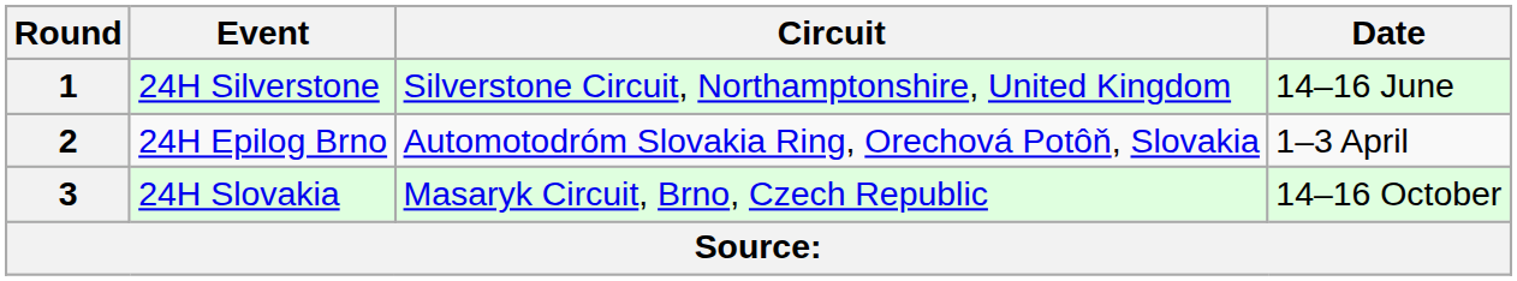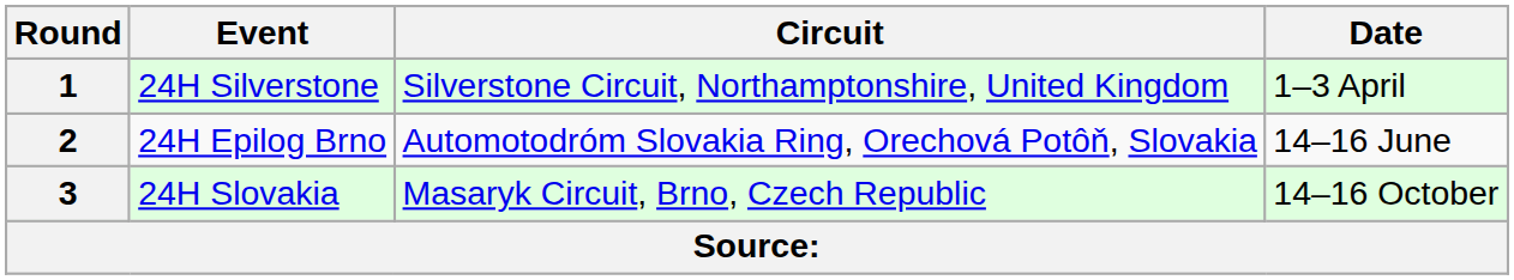 <table class="wikitable" style="font-size: 85%;">
 <tr>
 <th>Round</th>
 <th>Event</th>
 <th>Circuit</th>
 <th>Date</th>
 </tr>
 <tr bgcolor=#DFFFDF>
 <th>1</th>
 <td><a href='#'>24H Silverstone</a></td>
 <td> <a href='#'>Silverstone Circuit</a>, <a href='#'>Northamptonshire</a>, <a href='#'>United Kingdom</a></td>
-<td>14–16 June</td>
+<td>1–3 April</td>
 </tr>
 <tr>
 <th>2</th>
 <td><a href='#'>24H Epilog Brno</a></td>
 <td> <a href='#'>Automotodróm Slovakia Ring</a>, <a href='#'>Orechová Potôň</a>, <a href='#'>Slovakia</a></td>
-<td>1–3 April</td>
+<td>14–16 June</td>
 </tr>
 <tr bgcolor=#DFFFDF>
 <th>3</th>
 <td><a href='#'>24H Slovakia</a></td>
 <td> <a href='#'>Masaryk Circuit</a>, <a href='#'>Brno</a>, <a href='#'>Czech Republic</a></td>
 <td>14–16 October</td>
 </tr>
 <tr>
 <th colspan=4>Source: </th>
 </tr>
 </table>
